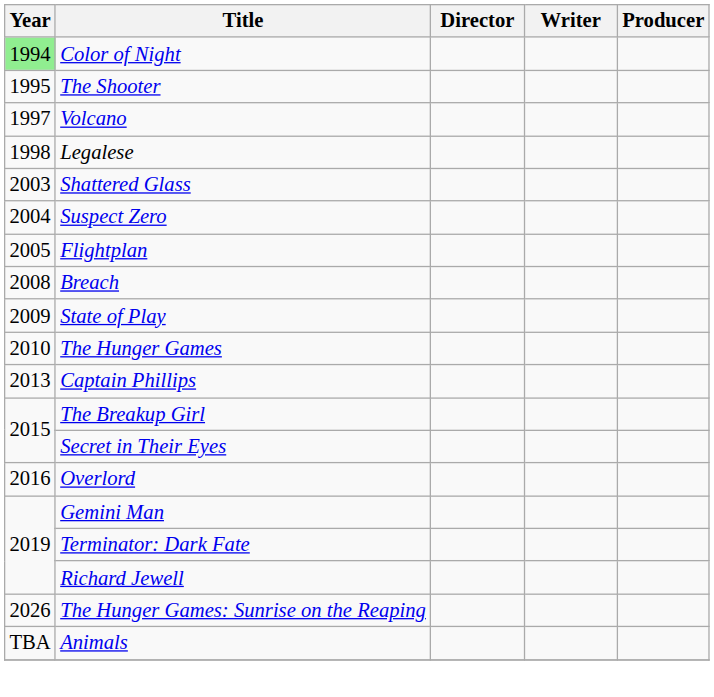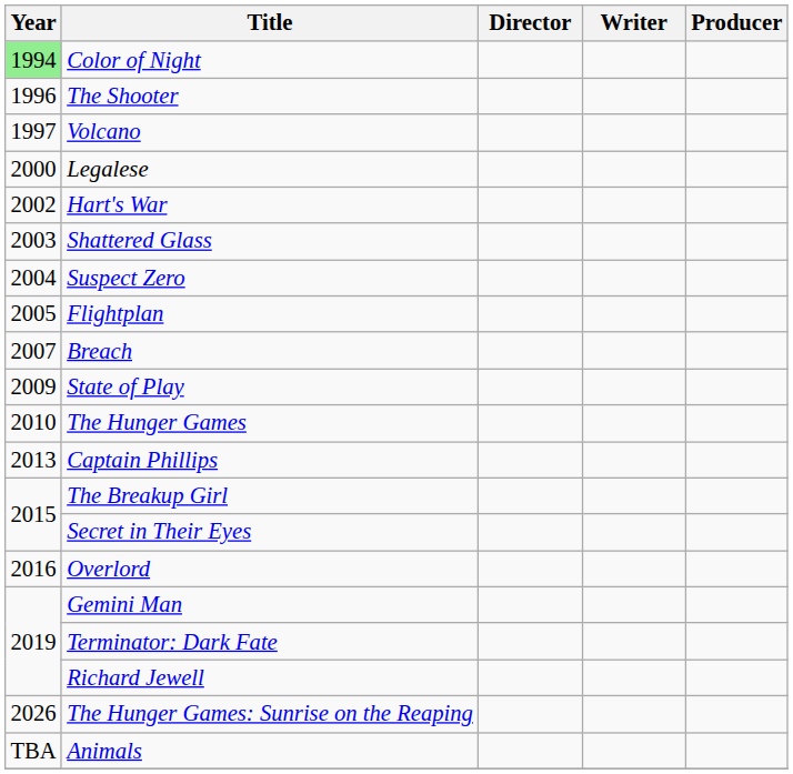 <table class="wikitable">
 <tr>
 <th>Year</th>
 <th>Title</th>
 <th width=65>Director</th>
 <th width=65>Writer</th>
 <th>Producer</th>
 </tr>
 <tr>
 <td style="background: lightgreen;">1994</td>
 <td><em><a href='#'>Color of Night</a></em></td>
 <td></td>
 <td></td>
 <td></td>
 </tr>
 <tr>
-<td>1995</td>
+<td>1996</td>
 <td><em><a href='#'>The Shooter</a></em></td>
 <td></td>
 <td></td>
 <td></td>
 </tr>
 <tr>
 <td>1997</td>
 <td><em><a href='#'>Volcano</a></em></td>
 <td></td>
 <td></td>
 <td></td>
 </tr>
 <tr>
-<td>1998</td>
+<td>2000</td>
 <td><em>Legalese</em></td>
+<td></td>
+<td></td>
+<td></td>
+</tr>
+<tr>
+<td>2002</td>
+<td><em><a href='#'>Hart's War</a></em></td>
 <td></td>
 <td></td>
 <td></td>
 </tr>
 <tr>
 <td>2003</td>
 <td><em><a href='#'>Shattered Glass</a></em></td>
 <td></td>
 <td></td>
 <td></td>
 </tr>
 <tr>
 <td>2004</td>
 <td><em><a href='#'>Suspect Zero</a></em></td>
 <td></td>
 <td></td>
 <td></td>
 </tr>
 <tr>
 <td>2005</td>
 <td><em><a href='#'>Flightplan</a></em></td>
 <td></td>
 <td></td>
 <td></td>
 </tr>
 <tr>
-<td>2008</td>
+<td>2007</td>
 <td><em><a href='#'>Breach</a></em></td>
 <td></td>
 <td></td>
 <td></td>
 </tr>
 <tr>
 <td>2009</td>
 <td><em><a href='#'>State of Play</a></em></td>
 <td></td>
 <td></td>
 <td></td>
 </tr>
 <tr>
 <td>2010</td>
 <td><em><a href='#'>The Hunger Games</a></em></td>
 <td></td>
 <td></td>
 <td></td>
 </tr>
 <tr>
 <td>2013</td>
 <td><em><a href='#'>Captain Phillips</a></em></td>
 <td></td>
 <td></td>
 <td></td>
 </tr>
 <tr>
 <td rowspan="2">2015</td>
 <td><em><a href='#'>The Breakup Girl</a></em></td>
 <td></td>
 <td></td>
 <td></td>
 </tr>
 <tr>
 <td><em><a href='#'>Secret in Their Eyes</a></em></td>
 <td></td>
 <td></td>
 <td></td>
 </tr>
 <tr>
 <td>2016</td>
 <td><em><a href='#'>Overlord</a></em></td>
 <td></td>
 <td></td>
 <td></td>
 </tr>
 <tr>
 <td rowspan=3>2019</td>
 <td><em><a href='#'>Gemini Man</a></em></td>
 <td></td>
 <td></td>
 <td></td>
 </tr>
 <tr>
 <td><em><a href='#'>Terminator: Dark Fate</a></em></td>
 <td></td>
 <td></td>
 <td></td>
 </tr>
 <tr>
 <td><em><a href='#'>Richard Jewell</a></em></td>
 <td></td>
 <td></td>
 <td></td>
 </tr>
 <tr>
 <td>2026</td>
 <td><em><a href='#'>The Hunger Games: Sunrise on the Reaping</a></em></td>
 <td></td>
 <td></td>
 <td></td>
 </tr>
 <tr>
 <td>TBA</td>
 <td><em><a href='#'>Animals</a></em></td>
 <td></td>
 <td></td>
 <td></td>
 </tr>
 <tr>
 </tr>
 </table>
